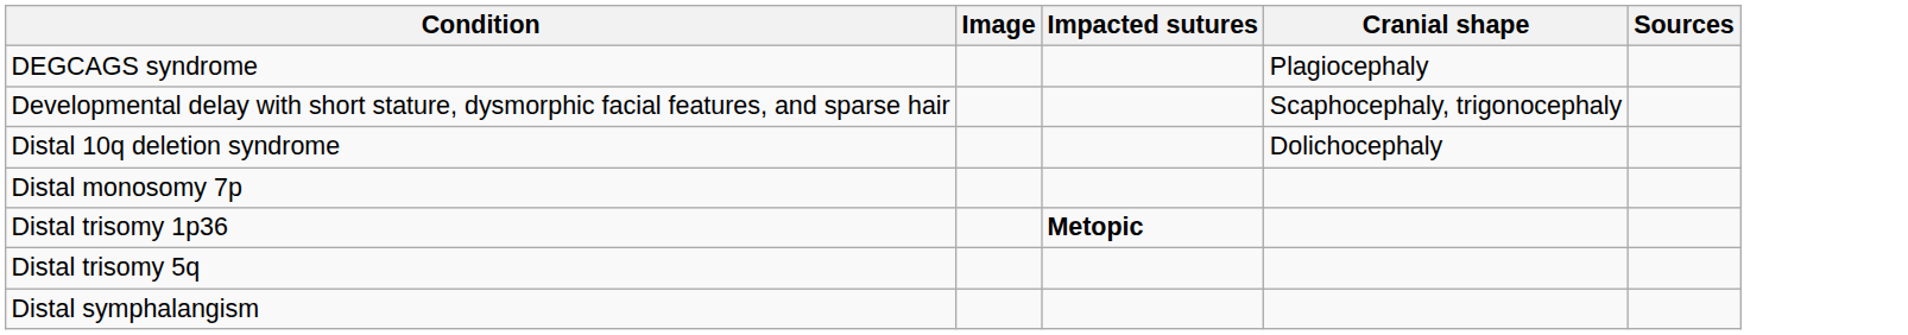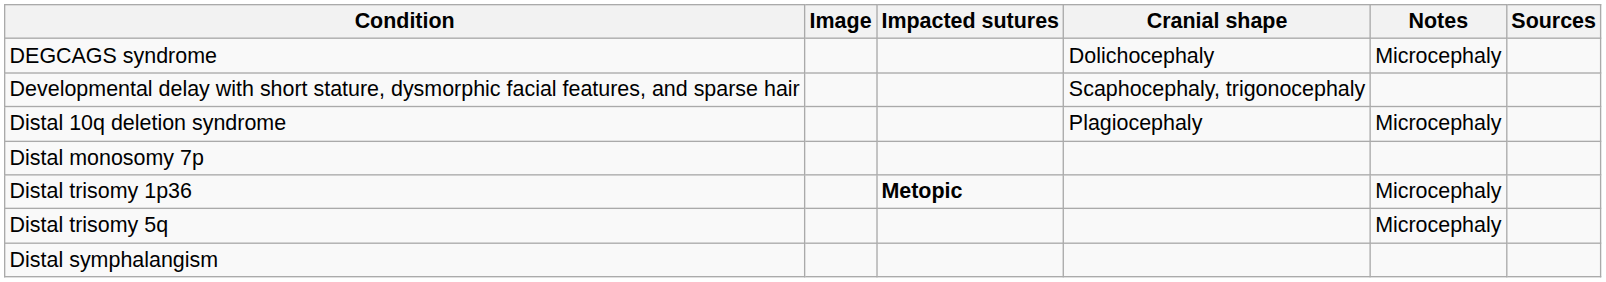 <table class="wikitable sortable">
 <tr>
 <th>Condition</th>
 <th>Image</th>
 <th>Impacted sutures</th>
 <th>Cranial shape</th>
+<th>Notes</th>
 <th>Sources</th>
 </tr>
 <tr>
 <td>DEGCAGS syndrome</td>
 <td></td>
 <td></td>
-<td>Plagiocephaly</td>
+<td>Dolichocephaly</td>
+<td>Microcephaly</td>
 <td></td>
 </tr>
 <tr>
 <td>Developmental delay with short stature, dysmorphic facial features, and sparse hair</td>
 <td></td>
 <td></td>
 <td>Scaphocephaly, trigonocephaly</td>
 <td></td>
+<td></td>
 </tr>
 <tr>
 <td>Distal 10q deletion syndrome</td>
 <td></td>
 <td></td>
-<td>Dolichocephaly</td>
+<td>Plagiocephaly</td>
+<td>Microcephaly</td>
 <td></td>
 </tr>
 <tr>
 <td>Distal monosomy 7p</td>
+<td></td>
 <td></td>
 <td></td>
 <td></td>
 <td></td>
 </tr>
 <tr>
 <td>Distal trisomy 1p36</td>
 <td></td>
 <td><strong>Metopic</strong></td>
 <td></td>
+<td>Microcephaly</td>
 <td></td>
 </tr>
 <tr>
 <td>Distal trisomy 5q</td>
 <td></td>
 <td></td>
 <td></td>
+<td>Microcephaly</td>
 <td></td>
 </tr>
 <tr>
 <td>Distal symphalangism</td>
 <td></td>
 <td></td>
 <td></td>
 <td></td>
+<td></td>
 </tr>
 </table>
